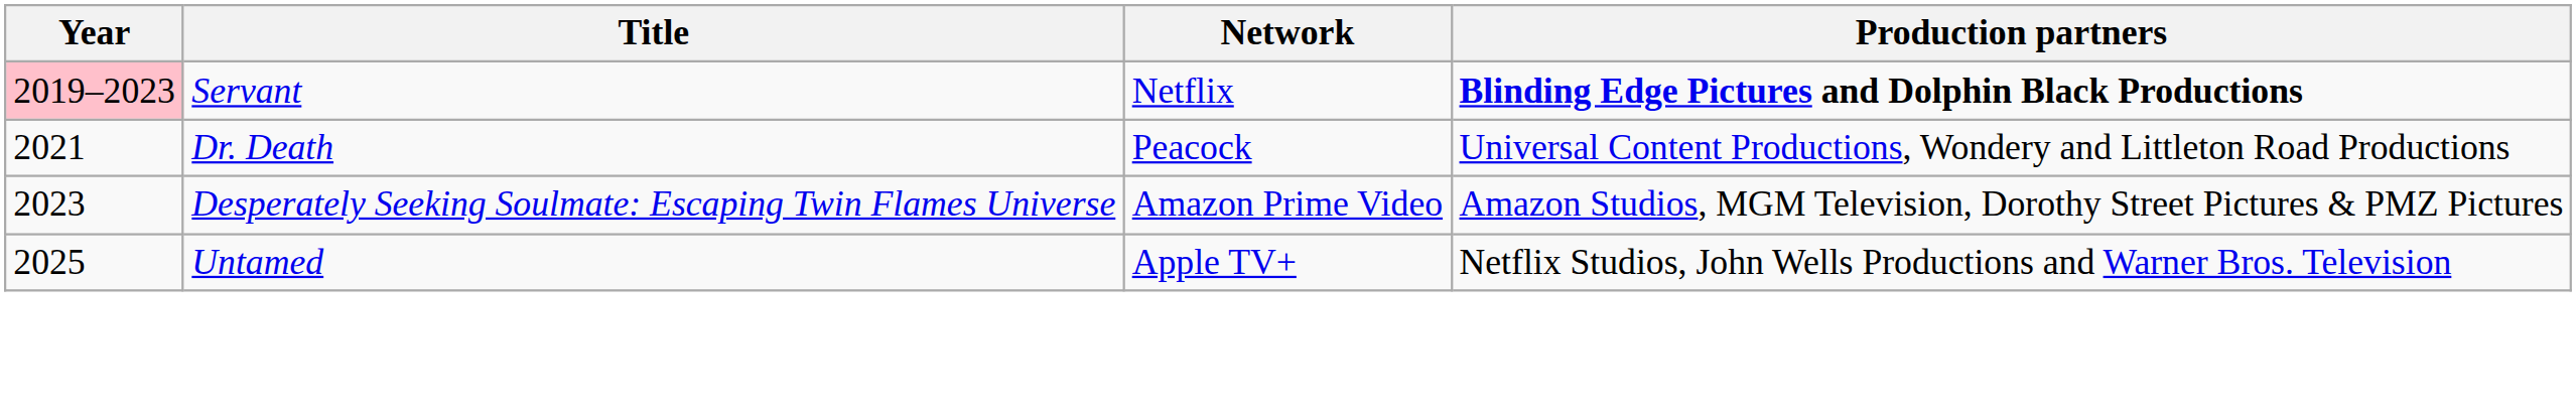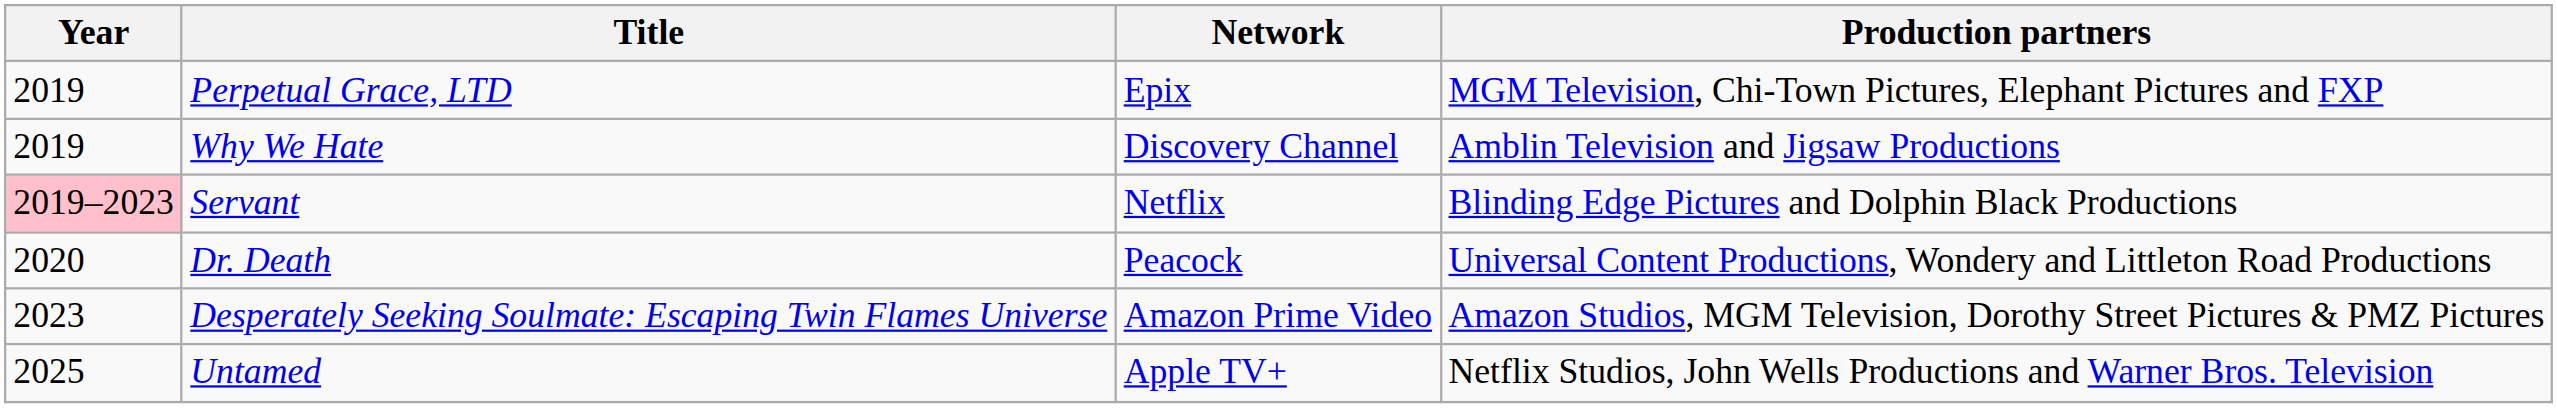 <table class="wikitable sortable">
 <tr>
 <th>Year</th>
 <th>Title</th>
 <th>Network</th>
 <th>Production partners</th>
 </tr>
 <tr>
+<td>2019</td>
+<td><em><a href='#'>Perpetual Grace, LTD</a></em></td>
+<td><a href='#'>Epix</a></td>
+<td><a href='#'>MGM Television</a>, Chi-Town Pictures, Elephant Pictures and <a href='#'>FXP</a></td>
+</tr>
+<tr>
+<td>2019</td>
+<td><em><a href='#'>Why We Hate</a></em></td>
+<td><a href='#'>Discovery Channel</a></td>
+<td><a href='#'>Amblin Television</a> and <a href='#'>Jigsaw Productions</a></td>
+</tr>
+<tr>
 <td style="background: pink;">2019–2023</td>
 <td><em><a href='#'>Servant</a></em></td>
 <td><a href='#'>Netflix</a></td>
-<td><strong><a href='#'>Blinding Edge Pictures</a> and Dolphin Black Productions</strong></td>
+<td><a href='#'>Blinding Edge Pictures</a> and Dolphin Black Productions</td>
 </tr>
 <tr>
-<td>2021</td>
+<td>2020</td>
 <td><em><a href='#'>Dr. Death</a></em></td>
 <td><a href='#'>Peacock</a></td>
 <td><a href='#'>Universal Content Productions</a>, Wondery and Littleton Road Productions</td>
 </tr>
 <tr>
 <td>2023</td>
 <td><em><a href='#'>Desperately Seeking Soulmate: Escaping Twin Flames Universe</a></em></td>
 <td><a href='#'>Amazon Prime Video</a></td>
 <td><a href='#'>Amazon Studios</a>, MGM Television, Dorothy Street Pictures & PMZ Pictures</td>
 </tr>
 <tr>
 <td>2025</td>
 <td><em><a href='#'>Untamed</a></em></td>
 <td><a href='#'>Apple TV+</a></td>
 <td>Netflix Studios, John Wells Productions and <a href='#'>Warner Bros. Television</a></td>
 </tr>
 </table>
